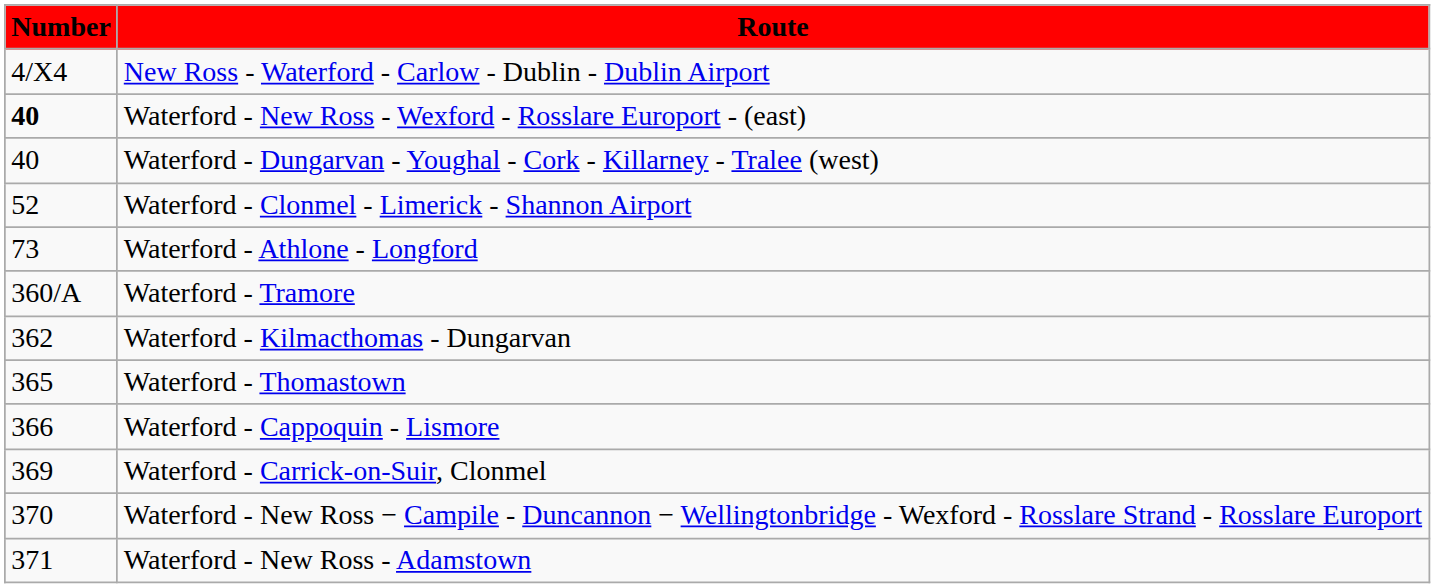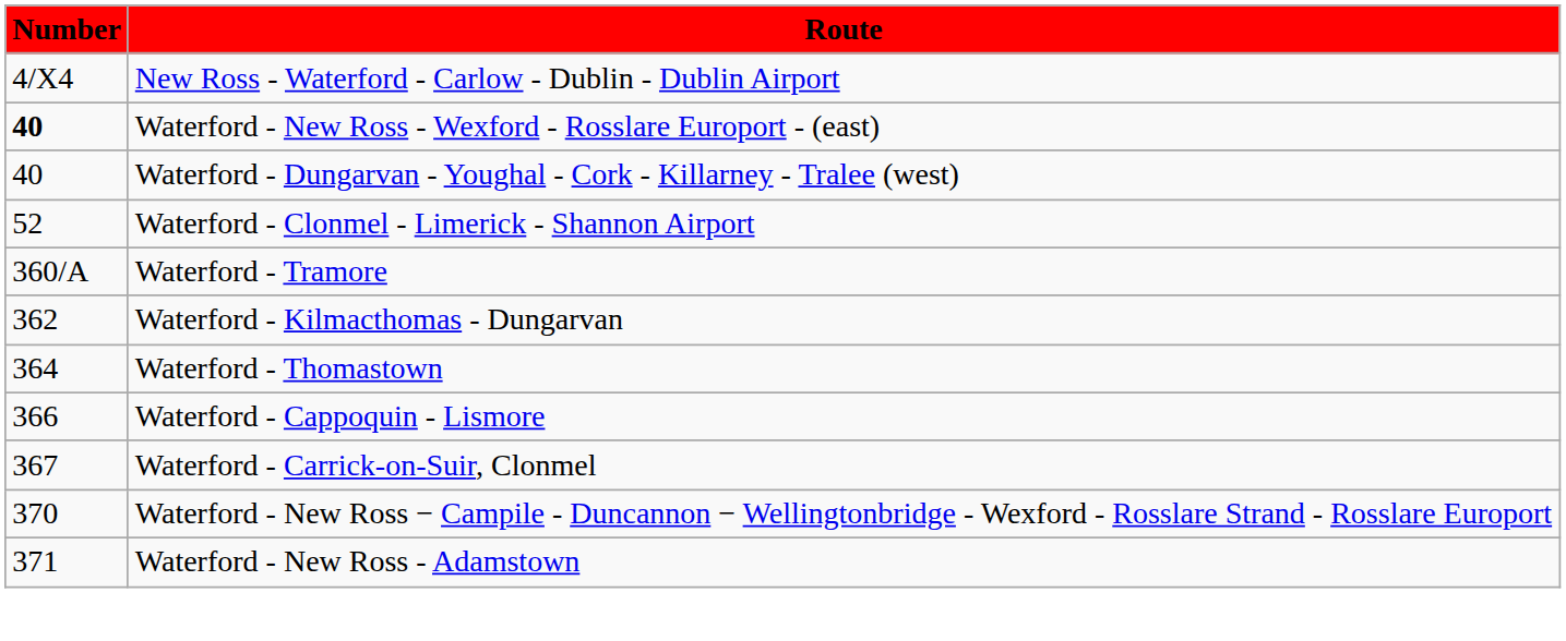 <table class="wikitable">
 <tr>
 <th style="background:red;"><span> Number</span></th>
 <th style="background:red;"><span> Route</span></th>
 </tr>
 <tr>
 <td>4/X4</td>
 <td><a href='#'>New Ross</a> - <a href='#'>Waterford</a> - <a href='#'>Carlow</a> - Dublin - <a href='#'>Dublin Airport</a></td>
 </tr>
 <tr>
 <td><strong>40</strong></td>
 <td>Waterford - <a href='#'>New Ross</a> - <a href='#'>Wexford</a> - <a href='#'>Rosslare Europort</a> - (east)</td>
 </tr>
 <tr>
 <td>40</td>
 <td>Waterford - <a href='#'>Dungarvan</a> - <a href='#'>Youghal</a> - <a href='#'>Cork</a> - <a href='#'>Killarney</a> - <a href='#'>Tralee</a> (west)</td>
 </tr>
 <tr>
 <td>52</td>
 <td>Waterford - <a href='#'>Clonmel</a> - <a href='#'>Limerick</a> - <a href='#'>Shannon Airport</a></td>
 </tr>
 <tr>
-<td>73</td>
-<td>Waterford - <a href='#'>Athlone</a> - <a href='#'>Longford</a></td>
-</tr>
-<tr>
 <td>360/A</td>
 <td>Waterford - <a href='#'>Tramore</a></td>
 </tr>
 <tr>
 <td>362</td>
 <td>Waterford - <a href='#'>Kilmacthomas</a> - Dungarvan</td>
 </tr>
 <tr>
-<td>365</td>
+<td>364</td>
 <td>Waterford - <a href='#'>Thomastown</a></td>
 </tr>
 <tr>
 <td>366</td>
 <td>Waterford - <a href='#'>Cappoquin</a> - <a href='#'>Lismore</a></td>
 </tr>
 <tr>
-<td>369</td>
+<td>367</td>
 <td>Waterford - <a href='#'>Carrick-on-Suir</a>, Clonmel</td>
 </tr>
 <tr>
 <td>370</td>
 <td>Waterford - New Ross − <a href='#'>Campile</a> - <a href='#'>Duncannon</a> − <a href='#'>Wellingtonbridge</a> - Wexford - <a href='#'>Rosslare Strand</a> - <a href='#'>Rosslare Europort</a></td>
 </tr>
 <tr>
 <td>371</td>
 <td>Waterford - New Ross - <a href='#'>Adamstown</a></td>
 </tr>
 </table>
